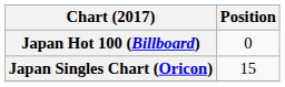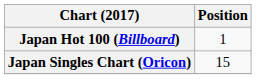 <table class="wikitable sortable plainrowheaders" style="text-align:center">
 <tr>
 <th scope="col">Chart (2017)</th>
 <th scope="col">Position</th>
 </tr>
 <tr>
 <th scope="row">Japan Hot 100 (<em><a href='#'>Billboard</a></em>)</th>
-<td>0</td>
+<td>1</td>
 </tr>
 <tr>
 <th scope="row">Japan Singles Chart (<a href='#'>Oricon</a>)</th>
 <td>15</td>
 </tr>
 <tr>
 </tr>
 </table>
